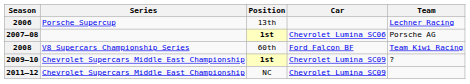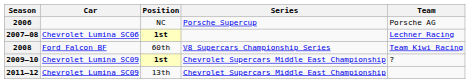 <table class="wikitable" style="font-size: 95%;">
 <tr>
 <th>Season</th>
+<th>Car</th>
+<th>Position</th>
 <th>Series</th>
-<th>Position</th>
-<th>Car</th>
 <th>Team</th>
 </tr>
 <tr>
 <th>2006</th>
+<td></td>
+<td align="center">NC</td>
 <td><a href='#'>Porsche Supercup</a></td>
-<td align="center">13th</td>
+<td>Porsche AG</td>
+</tr>
+<tr>
+<th>2007–08</th>
+<td><a href='#'>Chevrolet Lumina SC06</a></td>
+<td align="center" style="background:#FFFFBF;"><strong>1st</strong></td>
 <td></td>
 <td><a href='#'>Lechner Racing</a></td>
 </tr>
 <tr>
-<th>2007–08</th>
-<td></td>
-<td align="center" style="background:#FFFFBF;"><strong>1st</strong></td>
-<td><a href='#'>Chevrolet Lumina SC06</a></td>
-<td>Porsche AG</td>
-</tr>
-<tr>
 <th>2008</th>
+<td><a href='#'>Ford Falcon BF</a></td>
+<td align="center">60th</td>
 <td><a href='#'>V8 Supercars Championship Series</a></td>
-<td align="center">60th</td>
-<td><a href='#'>Ford Falcon BF</a></td>
 <td><a href='#'>Team Kiwi Racing</a></td>
 </tr>
 <tr>
 <th>2009–10</th>
+<td><a href='#'>Chevrolet Lumina SC09</a></td>
+<td align="center" style="background:#FFFFBF;"><strong>1st</strong></td>
 <td><a href='#'>Chevrolet Supercars Middle East Championship</a></td>
-<td align="center" style="background:#FFFFBF;"><strong>1st</strong></td>
-<td><a href='#'>Chevrolet Lumina SC09</a></td>
 <td>?</td>
 </tr>
 <tr>
 <th>2011–12</th>
+<td><a href='#'>Chevrolet Lumina SC09</a></td>
+<td align="center">13th</td>
 <td><a href='#'>Chevrolet Supercars Middle East Championship</a></td>
-<td align="center">NC</td>
-<td><a href='#'>Chevrolet Lumina SC09</a></td>
 <td></td>
 </tr>
 </table>
